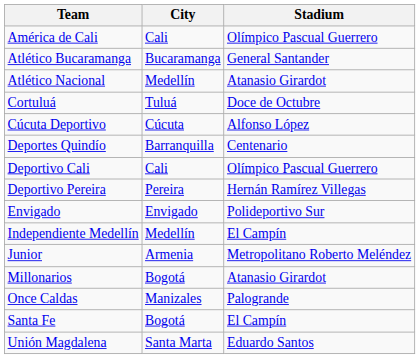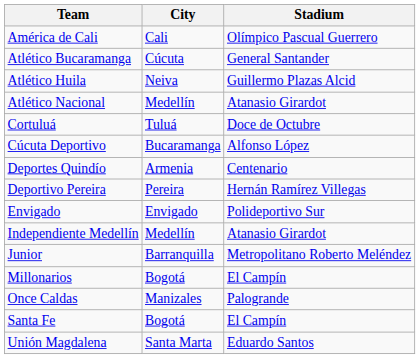 <table class="wikitable sortable">
 <tr>
 <th>Team</th>
 <th>City</th>
 <th>Stadium</th>
 </tr>
 <tr>
 <td><a href='#'>América de Cali</a></td>
 <td><a href='#'>Cali</a></td>
 <td><a href='#'>Olímpico Pascual Guerrero</a></td>
 </tr>
 <tr>
 <td><a href='#'>Atlético Bucaramanga</a></td>
-<td><a href='#'>Bucaramanga</a></td>
+<td><a href='#'>Cúcuta</a></td>
 <td><a href='#'>General Santander</a></td>
+</tr>
+<tr>
+<td><a href='#'>Atlético Huila</a></td>
+<td><a href='#'>Neiva</a></td>
+<td><a href='#'>Guillermo Plazas Alcid</a></td>
 </tr>
 <tr>
 <td><a href='#'>Atlético Nacional</a></td>
 <td><a href='#'>Medellín</a></td>
 <td><a href='#'>Atanasio Girardot</a></td>
 </tr>
 <tr>
 <td><a href='#'>Cortuluá</a></td>
 <td><a href='#'>Tuluá</a></td>
 <td><a href='#'>Doce de Octubre</a></td>
 </tr>
 <tr>
 <td><a href='#'>Cúcuta Deportivo</a></td>
-<td><a href='#'>Cúcuta</a></td>
+<td><a href='#'>Bucaramanga</a></td>
 <td><a href='#'>Alfonso López</a></td>
 </tr>
 <tr>
 <td><a href='#'>Deportes Quindío</a></td>
-<td><a href='#'>Barranquilla</a></td>
+<td><a href='#'>Armenia</a></td>
 <td><a href='#'>Centenario</a></td>
-</tr>
-<tr>
-<td><a href='#'>Deportivo Cali</a></td>
-<td><a href='#'>Cali</a></td>
-<td><a href='#'>Olímpico Pascual Guerrero</a></td>
 </tr>
 <tr>
 <td><a href='#'>Deportivo Pereira</a></td>
 <td><a href='#'>Pereira</a></td>
 <td><a href='#'>Hernán Ramírez Villegas</a></td>
 </tr>
 <tr>
 <td><a href='#'>Envigado</a></td>
 <td><a href='#'>Envigado</a></td>
 <td><a href='#'>Polideportivo Sur</a></td>
 </tr>
 <tr>
 <td><a href='#'>Independiente Medellín</a></td>
 <td><a href='#'>Medellín</a></td>
-<td><a href='#'>El Campín</a></td>
+<td><a href='#'>Atanasio Girardot</a></td>
 </tr>
 <tr>
 <td><a href='#'>Junior</a></td>
-<td><a href='#'>Armenia</a></td>
+<td><a href='#'>Barranquilla</a></td>
 <td><a href='#'>Metropolitano Roberto Meléndez</a></td>
 </tr>
 <tr>
 <td><a href='#'>Millonarios</a></td>
 <td><a href='#'>Bogotá</a></td>
-<td><a href='#'>Atanasio Girardot</a></td>
+<td><a href='#'>El Campín</a></td>
 </tr>
 <tr>
 <td><a href='#'>Once Caldas</a></td>
 <td><a href='#'>Manizales</a></td>
 <td><a href='#'>Palogrande</a></td>
 </tr>
 <tr>
 <td><a href='#'>Santa Fe</a></td>
 <td><a href='#'>Bogotá</a></td>
 <td><a href='#'>El Campín</a></td>
 </tr>
 <tr>
 <td><a href='#'>Unión Magdalena</a></td>
 <td><a href='#'>Santa Marta</a></td>
 <td><a href='#'>Eduardo Santos</a></td>
 </tr>
 </table>
